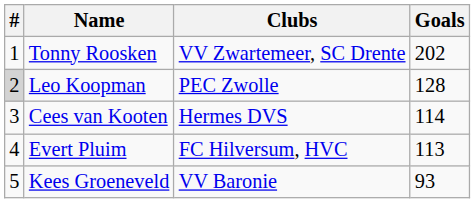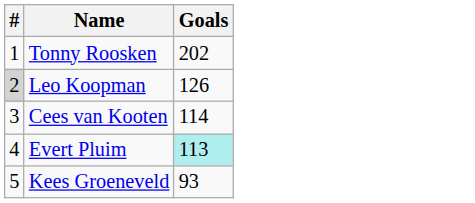 <table class="wikitable">
 <tr>
 <th>#</th>
 <th>Name</th>
-<th>Clubs</th>
 <th>Goals</th>
 </tr>
 <tr>
 <td>1</td>
 <td><a href='#'>Tonny Roosken</a></td>
-<td><a href='#'>VV Zwartemeer</a>, <a href='#'>SC Drente</a></td>
 <td>202</td>
 </tr>
 <tr>
 <td style="background: lightgrey;">2</td>
 <td><a href='#'>Leo Koopman</a></td>
-<td><a href='#'>PEC Zwolle</a></td>
-<td>128</td>
+<td>126</td>
 </tr>
 <tr>
 <td>3</td>
 <td><a href='#'>Cees van Kooten</a></td>
-<td><a href='#'>Hermes DVS</a></td>
 <td>114</td>
 </tr>
 <tr>
 <td>4</td>
 <td><a href='#'>Evert Pluim</a></td>
-<td><a href='#'>FC Hilversum</a>, <a href='#'>HVC</a></td>
-<td>113</td>
+<td style="background: paleturquoise;">113</td>
 </tr>
 <tr>
 <td>5</td>
 <td><a href='#'>Kees Groeneveld</a></td>
-<td><a href='#'>VV Baronie</a></td>
 <td>93</td>
 </tr>
 </table>
